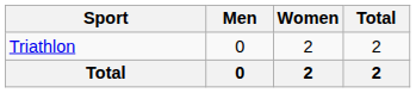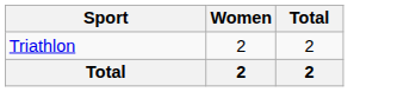 <table class="wikitable sortable" style="text-align:center;">
 <tr>
 <th width=180>Sport</th>
-<th width=55>Men</th>
 <th width=55>Women</th>
 <th width=55>Total</th>
 </tr>
 <tr>
 <td align=left><a href='#'>Triathlon</a></td>
-<td>0</td>
 <td>2</td>
 <td>2</td>
 </tr>
 <tr>
 <th>Total</th>
-<th>0</th>
 <th>2</th>
 <th>2</th>
 </tr>
 </table>
